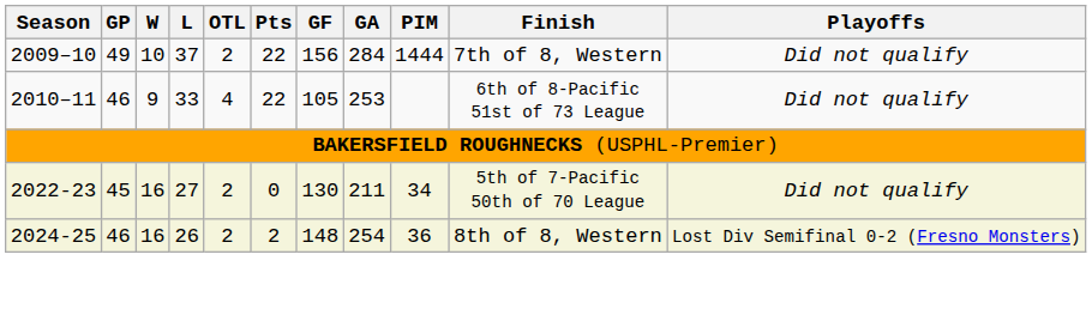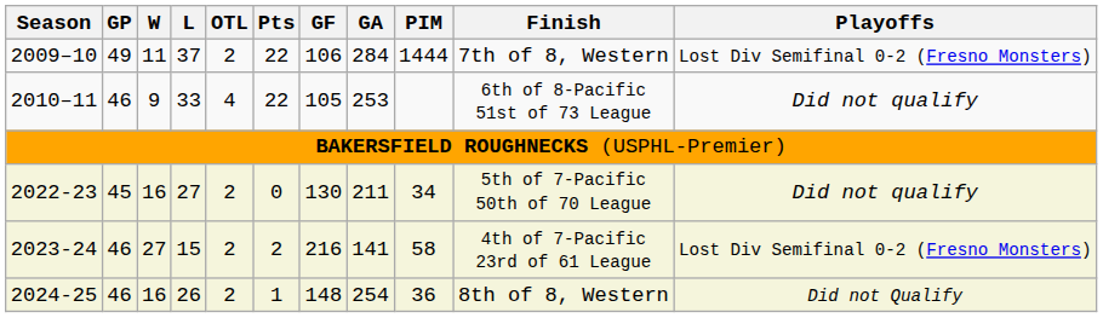 <table class="wikitable" style="text-align:center">
 <tr>
 <th>Season</th>
 <th>GP</th>
 <th>W</th>
 <th>L</th>
 <th>OTL</th>
 <th>Pts</th>
 <th>GF</th>
 <th>GA</th>
 <th>PIM</th>
 <th>Finish</th>
 <th>Playoffs</th>
 </tr>
 <tr>
 <td>2009–10</td>
 <td>49</td>
-<td>10</td>
+<td>11</td>
 <td>37</td>
 <td>2</td>
 <td>22</td>
-<td>156</td>
+<td>106</td>
 <td>284</td>
 <td>1444</td>
 <td>7th of 8, Western</td>
-<td><em>Did not qualify</em></td>
+<td><small>Lost Div Semifinal 0-2 (<a href='#'>Fresno Monsters</a>)</small></td>
 </tr>
 <tr>
 <td>2010–11</td>
 <td>46</td>
 <td>9</td>
 <td>33</td>
 <td>4</td>
 <td>22</td>
 <td>105</td>
 <td>253</td>
 <td></td>
 <td><small>6th of 8-Pacific<br>51st of 73 League</small></td>
 <td><em>Did not qualify</em></td>
 </tr>
 <tr align="center"  bgcolor="orange"  style="color:black">
 <td colspan=11><strong>BAKERSFIELD ROUGHNECKS</strong>    (USPHL-Premier)</td>
 </tr>
 <tr align="center" bgcolor=beige>
 <td>2022-23</td>
 <td>45</td>
 <td>16</td>
 <td>27</td>
 <td>2</td>
 <td>0</td>
 <td>130</td>
 <td>211</td>
 <td>34</td>
 <td><small>5th of 7-Pacific<br>50th of 70 League</small></td>
 <td><em>Did not qualify</em></td>
 </tr>
 <tr align="center" bgcolor=beige>
+<td>2023-24</td>
+<td>46</td>
+<td>27</td>
+<td>15</td>
+<td>2</td>
+<td>2</td>
+<td>216</td>
+<td>141</td>
+<td>58</td>
+<td><small>4th of 7-Pacific<br>23rd of 61 League</small></td>
+<td><small>Lost Div Semifinal 0-2 (<a href='#'>Fresno Monsters</a>)</small></td>
+</tr>
+<tr align="center" bgcolor=beige>
 <td>2024-25</td>
 <td>46</td>
 <td>16</td>
 <td>26</td>
 <td>2</td>
-<td>2</td>
+<td>1</td>
 <td>148</td>
 <td>254</td>
 <td>36</td>
 <td>8th of 8, Western</td>
-<td><small>Lost Div Semifinal 0-2 (<a href='#'>Fresno Monsters</a>)</small></td>
+<td><small><em>Did not Qualify</em></small></td>
 </tr>
 </table>
